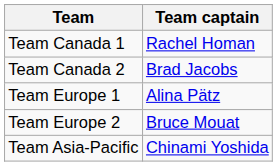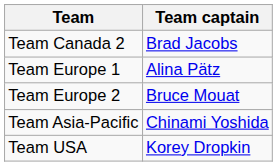 <table class="wikitable">
 <tr>
 <th>Team</th>
 <th>Team captain</th>
-</tr>
-<tr>
-<td> Team Canada 1</td>
-<td> <a href='#'>Rachel Homan</a></td>
 </tr>
 <tr>
 <td> Team Canada 2</td>
 <td> <a href='#'>Brad Jacobs</a></td>
 </tr>
 <tr>
 <td> Team Europe 1</td>
 <td> <a href='#'>Alina Pätz</a></td>
 </tr>
 <tr>
 <td> Team Europe 2</td>
 <td> <a href='#'>Bruce Mouat</a></td>
 </tr>
 <tr>
 <td>Team Asia-Pacific</td>
 <td> <a href='#'>Chinami Yoshida</a></td>
 </tr>
+<tr>
+<td> Team USA</td>
+<td><a href='#'>Korey Dropkin</a></td>
+</tr>
 </table>
